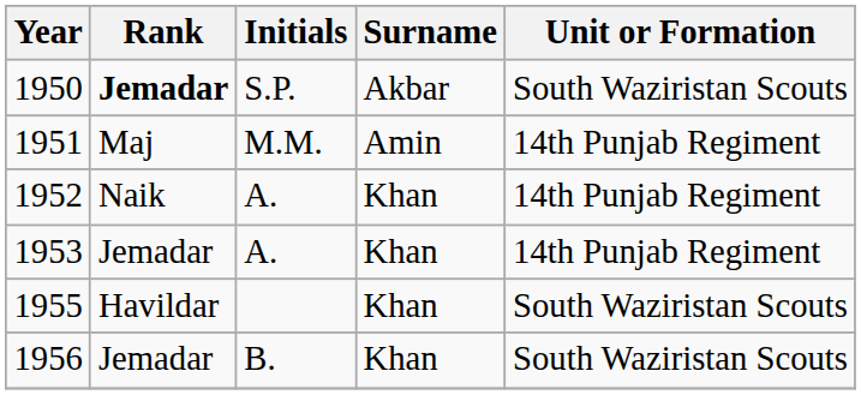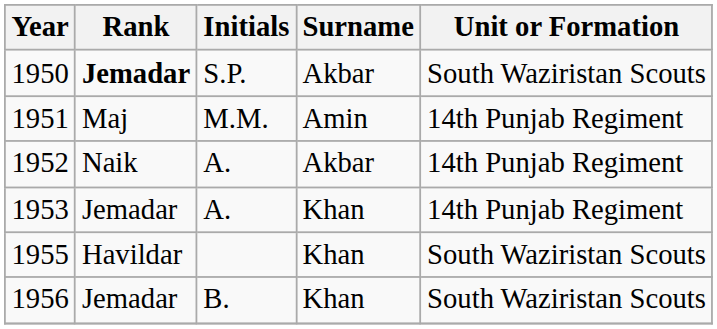 <table class="wikitable sortable collapsible"">
 <tr>
 <th scope="row">Year</th>
 <th scope="row">Rank</th>
 <th scope="row">Initials</th>
 <th scope="row">Surname</th>
 <th scope="row">Unit or Formation</th>
 </tr>
 <tr>
 <td>1950</td>
 <td><strong>Jemadar</strong></td>
 <td>S.P.</td>
 <td>Akbar</td>
 <td>South Waziristan Scouts</td>
 </tr>
 <tr>
 <td>1951</td>
 <td>Maj</td>
 <td>M.M.</td>
 <td>Amin</td>
 <td>14th Punjab Regiment</td>
 </tr>
 <tr>
 <td>1952</td>
 <td>Naik</td>
 <td>A.</td>
-<td>Khan</td>
+<td>Akbar</td>
 <td>14th Punjab Regiment</td>
 </tr>
 <tr>
 <td>1953</td>
 <td>Jemadar</td>
 <td>A.</td>
 <td>Khan</td>
 <td>14th Punjab Regiment</td>
 </tr>
 <tr>
 <td>1955</td>
 <td>Havildar</td>
 <td></td>
 <td>Khan</td>
 <td>South Waziristan Scouts</td>
 </tr>
 <tr>
 <td>1956</td>
 <td>Jemadar</td>
 <td>B.</td>
 <td>Khan</td>
 <td>South Waziristan Scouts</td>
 </tr>
 <tr>
 </tr>
 </table>
